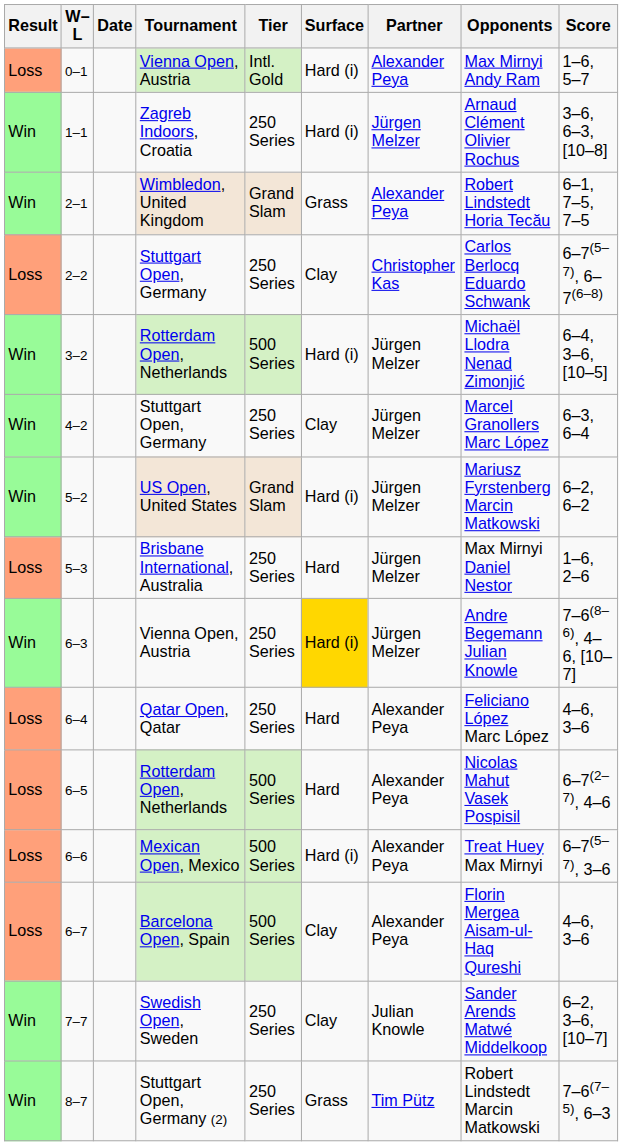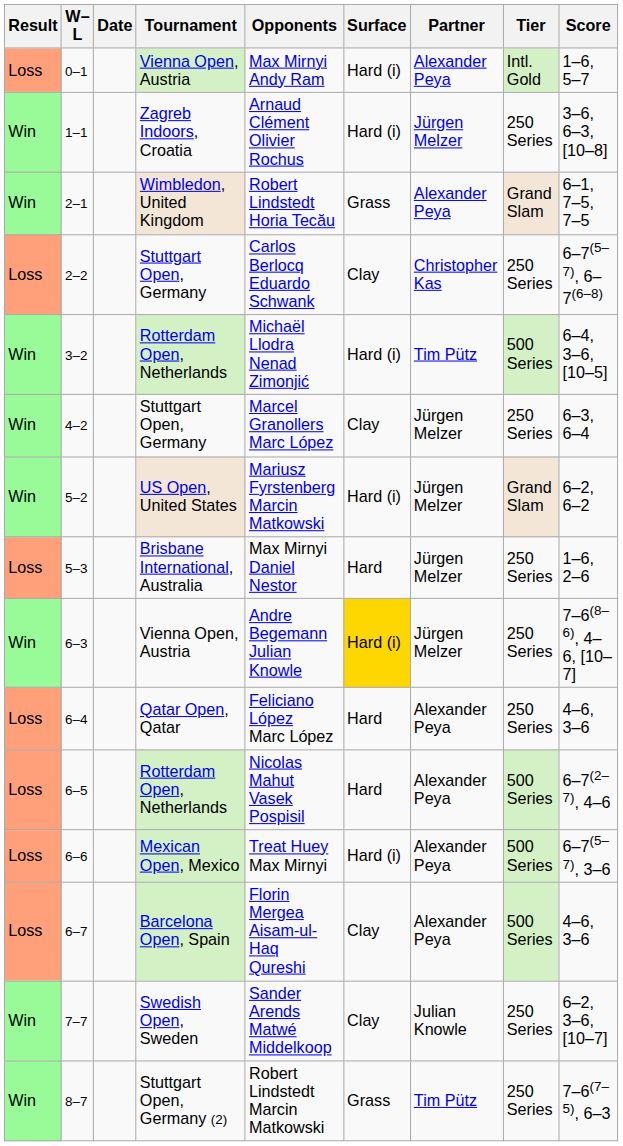 <table class="sortable wikitable nowrap">
 <tr>
 <th>Result</th>
 <th class="unsortable">W–L</th>
 <th>Date</th>
 <th>Tournament</th>
-<th>Tier</th>
+<th>Opponents</th>
 <th>Surface</th>
 <th>Partner</th>
-<th>Opponents</th>
+<th>Tier</th>
 <th class="unsortable">Score</th>
 </tr>
 <tr>
 <td bgcolor=FFA07A>Loss</td>
 <td><small>0–1</small></td>
 <td><a href='#'></a></td>
 <td style="background:#D4F1C5;"><a href='#'>Vienna Open</a>, Austria</td>
-<td style="background:#D4F1C5;">Intl. Gold</td>
+<td> <a href='#'>Max Mirnyi</a><br> <a href='#'>Andy Ram</a></td>
 <td>Hard (i)</td>
 <td> <a href='#'>Alexander Peya</a></td>
-<td> <a href='#'>Max Mirnyi</a><br> <a href='#'>Andy Ram</a></td>
+<td style="background:#D4F1C5;">Intl. Gold</td>
 <td>1–6, 5–7</td>
 </tr>
 <tr>
 <td bgcolor=98FB98>Win</td>
 <td><small>1–1</small></td>
 <td><a href='#'></a></td>
 <td><a href='#'>Zagreb Indoors</a>, Croatia</td>
-<td>250 Series</td>
+<td> <a href='#'>Arnaud Clément</a><br> <a href='#'>Olivier Rochus</a></td>
 <td>Hard (i)</td>
 <td> <a href='#'>Jürgen Melzer</a></td>
-<td> <a href='#'>Arnaud Clément</a><br> <a href='#'>Olivier Rochus</a></td>
+<td>250 Series</td>
 <td>3–6, 6–3, [10–8]</td>
 </tr>
 <tr>
 <td bgcolor=98FB98>Win</td>
 <td><small>2–1</small></td>
 <td><a href='#'></a></td>
 <td style="background:#F3E6D7;"><a href='#'>Wimbledon</a>, United Kingdom</td>
-<td style="background:#F3E6D7;">Grand Slam</td>
+<td> <a href='#'>Robert Lindstedt</a><br> <a href='#'>Horia Tecău</a></td>
 <td>Grass</td>
 <td> <a href='#'>Alexander Peya</a></td>
-<td> <a href='#'>Robert Lindstedt</a><br> <a href='#'>Horia Tecău</a></td>
+<td style="background:#F3E6D7;">Grand Slam</td>
 <td>6–1, 7–5, 7–5</td>
 </tr>
 <tr>
 <td bgcolor=FFA07A>Loss</td>
 <td><small>2–2</small></td>
 <td><a href='#'></a></td>
 <td><a href='#'>Stuttgart Open</a>, Germany</td>
-<td>250 Series</td>
+<td> <a href='#'>Carlos Berlocq</a><br> <a href='#'>Eduardo Schwank</a></td>
 <td>Clay</td>
 <td> <a href='#'>Christopher Kas</a></td>
-<td> <a href='#'>Carlos Berlocq</a><br> <a href='#'>Eduardo Schwank</a></td>
+<td>250 Series</td>
 <td>6–7<sup>(5–7)</sup>, 6–7<sup>(6–8)</sup></td>
 </tr>
 <tr>
 <td bgcolor=98FB98>Win</td>
 <td><small>3–2</small></td>
 <td><a href='#'></a></td>
 <td style="background:#D4F1C5;"><a href='#'>Rotterdam Open</a>, Netherlands</td>
+<td> <a href='#'>Michaël Llodra</a><br> <a href='#'>Nenad Zimonjić</a></td>
+<td>Hard (i)</td>
+<td> <a href='#'>Tim Pütz</a></td>
 <td style="background:#D4F1C5;">500 Series</td>
-<td>Hard (i)</td>
-<td> Jürgen Melzer</td>
-<td> <a href='#'>Michaël Llodra</a><br> <a href='#'>Nenad Zimonjić</a></td>
 <td>6–4, 3–6, [10–5]</td>
 </tr>
 <tr>
 <td bgcolor=98FB98>Win</td>
 <td><small>4–2</small></td>
 <td><a href='#'></a></td>
 <td>Stuttgart Open, Germany</td>
-<td>250 Series</td>
+<td> <a href='#'>Marcel Granollers</a><br> <a href='#'>Marc López</a></td>
 <td>Clay</td>
 <td> Jürgen Melzer</td>
-<td> <a href='#'>Marcel Granollers</a><br> <a href='#'>Marc López</a></td>
+<td>250 Series</td>
 <td>6–3, 6–4</td>
 </tr>
 <tr>
 <td bgcolor=98FB98>Win</td>
 <td><small>5–2</small></td>
 <td><a href='#'></a></td>
 <td style="background:#F3E6D7;"><a href='#'>US Open</a>, United States</td>
-<td style="background:#F3E6D7;">Grand Slam</td>
+<td> <a href='#'>Mariusz Fyrstenberg</a><br> <a href='#'>Marcin Matkowski</a></td>
 <td>Hard (i)</td>
 <td> Jürgen Melzer</td>
-<td> <a href='#'>Mariusz Fyrstenberg</a><br> <a href='#'>Marcin Matkowski</a></td>
+<td style="background:#F3E6D7;">Grand Slam</td>
 <td>6–2, 6–2</td>
 </tr>
 <tr>
 <td bgcolor=FFA07A>Loss</td>
 <td><small>5–3</small></td>
 <td><a href='#'></a></td>
 <td><a href='#'>Brisbane International</a>, Australia</td>
-<td>250 Series</td>
+<td> Max Mirnyi<br> <a href='#'>Daniel Nestor</a></td>
 <td>Hard</td>
 <td> Jürgen Melzer</td>
-<td> Max Mirnyi<br> <a href='#'>Daniel Nestor</a></td>
+<td>250 Series</td>
 <td>1–6, 2–6</td>
 </tr>
 <tr>
 <td bgcolor=98FB98>Win</td>
 <td><small>6–3</small></td>
 <td><a href='#'></a></td>
 <td>Vienna Open, Austria</td>
-<td>250 Series</td>
+<td> <a href='#'>Andre Begemann</a><br> <a href='#'>Julian Knowle</a></td>
 <td style="background: gold;">Hard (i)</td>
 <td> Jürgen Melzer</td>
-<td> <a href='#'>Andre Begemann</a><br> <a href='#'>Julian Knowle</a></td>
+<td>250 Series</td>
 <td>7–6<sup>(8–6)</sup>, 4–6, [10–7]</td>
 </tr>
 <tr>
 <td bgcolor=FFA07A>Loss</td>
 <td><small>6–4</small></td>
 <td><a href='#'></a></td>
 <td><a href='#'>Qatar Open</a>, Qatar</td>
-<td>250 Series</td>
+<td> <a href='#'>Feliciano López</a><br> Marc López</td>
 <td>Hard</td>
 <td> Alexander Peya</td>
-<td> <a href='#'>Feliciano López</a><br> Marc López</td>
+<td>250 Series</td>
 <td>4–6, 3–6</td>
 </tr>
 <tr>
 <td bgcolor=FFA07A>Loss</td>
 <td><small>6–5</small></td>
 <td><a href='#'></a></td>
 <td style="background:#D4F1C5;"><a href='#'>Rotterdam Open</a>, Netherlands</td>
-<td style="background:#D4F1C5;">500 Series</td>
+<td> <a href='#'>Nicolas Mahut</a><br> <a href='#'>Vasek Pospisil</a></td>
 <td>Hard</td>
 <td> Alexander Peya</td>
-<td> <a href='#'>Nicolas Mahut</a><br> <a href='#'>Vasek Pospisil</a></td>
+<td style="background:#D4F1C5;">500 Series</td>
 <td>6–7<sup>(2–7)</sup>, 4–6</td>
 </tr>
 <tr>
 <td bgcolor=FFA07A>Loss</td>
 <td><small>6–6</small></td>
 <td><a href='#'></a></td>
 <td style="background:#D4F1C5;"><a href='#'>Mexican Open</a>, Mexico</td>
-<td style="background:#D4F1C5;">500 Series</td>
+<td> <a href='#'>Treat Huey</a><br> Max Mirnyi</td>
 <td>Hard (i)</td>
 <td> Alexander Peya</td>
-<td> <a href='#'>Treat Huey</a><br> Max Mirnyi</td>
+<td style="background:#D4F1C5;">500 Series</td>
 <td>6–7<sup>(5–7)</sup>, 3–6</td>
 </tr>
 <tr>
 <td bgcolor=FFA07A>Loss</td>
 <td><small>6–7</small></td>
 <td><a href='#'></a></td>
 <td style="background:#D4F1C5;"><a href='#'>Barcelona Open</a>, Spain</td>
-<td style="background:#D4F1C5;">500 Series</td>
+<td> <a href='#'>Florin Mergea</a><br> <a href='#'>Aisam-ul-Haq Qureshi</a></td>
 <td>Clay</td>
 <td> Alexander Peya</td>
-<td> <a href='#'>Florin Mergea</a><br> <a href='#'>Aisam-ul-Haq Qureshi</a></td>
+<td style="background:#D4F1C5;">500 Series</td>
 <td>4–6, 3–6</td>
 </tr>
 <tr>
 <td bgcolor=98FB98>Win</td>
 <td><small>7–7</small></td>
 <td><a href='#'></a></td>
 <td><a href='#'>Swedish Open</a>, Sweden</td>
-<td>250 Series</td>
+<td> <a href='#'>Sander Arends</a><br> <a href='#'>Matwé Middelkoop</a></td>
 <td>Clay</td>
 <td> Julian Knowle</td>
-<td> <a href='#'>Sander Arends</a><br> <a href='#'>Matwé Middelkoop</a></td>
+<td>250 Series</td>
 <td>6–2, 3–6, [10–7]</td>
 </tr>
 <tr>
 <td bgcolor=98FB98>Win</td>
 <td><small>8–7</small></td>
 <td><a href='#'></a></td>
 <td>Stuttgart Open, Germany <small>(2)</small></td>
-<td>250 Series</td>
+<td> Robert Lindstedt<br> Marcin Matkowski</td>
 <td>Grass</td>
 <td> <a href='#'>Tim Pütz</a></td>
-<td> Robert Lindstedt<br> Marcin Matkowski</td>
+<td>250 Series</td>
 <td>7–6<sup>(7–5)</sup>, 6–3</td>
 </tr>
 </table>
